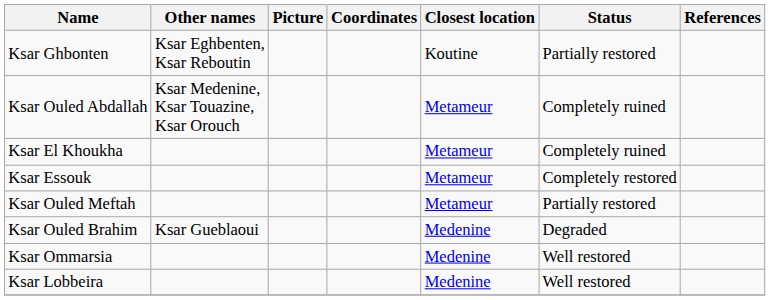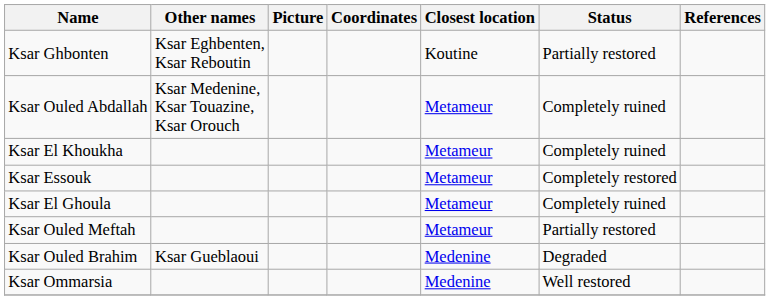 <table class="wikitable sortable">
 <tr>
 <th>Name</th>
 <th>Other names</th>
 <th>Picture</th>
 <th>Coordinates</th>
 <th>Closest location</th>
 <th>Status</th>
 <th>References</th>
 </tr>
 <tr>
 <td>Ksar Ghbonten</td>
 <td>Ksar Eghbenten,<br>Ksar Reboutin</td>
 <td align=center></td>
 <td></td>
 <td>Koutine</td>
 <td>Partially restored</td>
 <td></td>
 </tr>
 <tr>
 <td>Ksar Ouled Abdallah</td>
 <td>Ksar Medenine,<br>Ksar Touazine,<br>Ksar Orouch</td>
 <td align=center></td>
 <td></td>
 <td><a href='#'>Metameur</a></td>
 <td>Completely ruined</td>
 <td></td>
 </tr>
 <tr>
 <td>Ksar El Khoukha</td>
 <td></td>
 <td align=center></td>
 <td></td>
 <td><a href='#'>Metameur</a></td>
 <td>Completely ruined</td>
 <td></td>
 </tr>
 <tr>
 <td>Ksar Essouk</td>
 <td></td>
 <td align=center></td>
 <td></td>
 <td><a href='#'>Metameur</a></td>
 <td>Completely restored</td>
 <td></td>
 </tr>
 <tr>
+<td>Ksar El Ghoula</td>
+<td></td>
+<td align=center></td>
+<td></td>
+<td><a href='#'>Metameur</a></td>
+<td>Completely ruined</td>
+<td></td>
+</tr>
+<tr>
 <td>Ksar Ouled Meftah</td>
 <td></td>
 <td align=center></td>
 <td></td>
 <td><a href='#'>Metameur</a></td>
 <td>Partially restored</td>
 <td></td>
 </tr>
 <tr>
 <td>Ksar Ouled Brahim</td>
 <td>Ksar Gueblaoui</td>
 <td align=center></td>
 <td></td>
 <td><a href='#'>Medenine</a></td>
 <td>Degraded</td>
 <td></td>
 </tr>
 <tr>
 <td>Ksar Ommarsia</td>
 <td></td>
 <td align=center></td>
 <td></td>
 <td><a href='#'>Medenine</a></td>
 <td>Well restored</td>
 <td></td>
 </tr>
 <tr>
-<td>Ksar Lobbeira</td>
-<td></td>
-<td align=center></td>
-<td></td>
-<td><a href='#'>Medenine</a></td>
-<td>Well restored</td>
-<td></td>
-</tr>
-<tr>
 </tr>
 </table>
